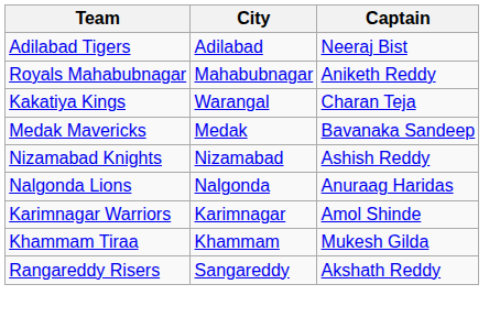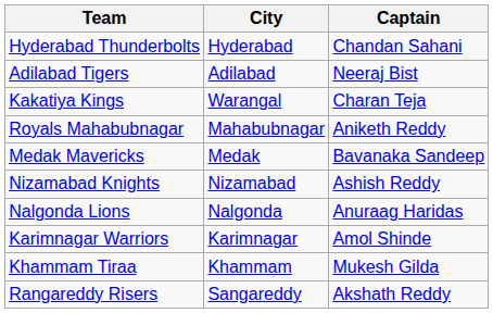 <table class="wikitable sortable">
 <tr>
 <th><strong>Team</strong></th>
 <th><strong>City</strong></th>
 <th><strong>Captain</strong></th>
 </tr>
 <tr>
+<td><a href='#'>Hyderabad Thunderbolts</a></td>
+<td><a href='#'>Hyderabad</a></td>
+<td><a href='#'>Chandan Sahani</a></td>
+</tr>
+<tr>
 <td><a href='#'>Adilabad Tigers</a></td>
 <td><a href='#'>Adilabad</a></td>
 <td><a href='#'>Neeraj Bist</a></td>
 </tr>
 <tr>
+<td><a href='#'>Kakatiya Kings</a></td>
+<td><a href='#'>Warangal</a></td>
+<td><a href='#'>Charan Teja</a></td>
+</tr>
+<tr>
 <td><a href='#'>Royals Mahabubnagar</a></td>
 <td><a href='#'>Mahabubnagar</a></td>
 <td><a href='#'>Aniketh Reddy</a></td>
-</tr>
-<tr>
-<td><a href='#'>Kakatiya Kings</a></td>
-<td><a href='#'>Warangal</a></td>
-<td><a href='#'>Charan Teja</a></td>
 </tr>
 <tr>
 <td><a href='#'>Medak Mavericks</a></td>
 <td><a href='#'>Medak</a></td>
 <td><a href='#'>Bavanaka Sandeep</a></td>
 </tr>
 <tr>
 <td><a href='#'>Nizamabad Knights</a></td>
 <td><a href='#'>Nizamabad</a></td>
 <td><a href='#'>Ashish Reddy</a></td>
 </tr>
 <tr>
 <td><a href='#'>Nalgonda Lions</a></td>
 <td><a href='#'>Nalgonda</a></td>
 <td><a href='#'>Anuraag Haridas</a></td>
 </tr>
 <tr>
 <td><a href='#'>Karimnagar Warriors</a></td>
 <td><a href='#'>Karimnagar</a></td>
 <td><a href='#'>Amol Shinde</a></td>
 </tr>
 <tr>
 <td><a href='#'>Khammam Tiraa</a></td>
 <td><a href='#'>Khammam</a></td>
 <td><a href='#'>Mukesh Gilda</a></td>
 </tr>
 <tr>
 <td><a href='#'>Rangareddy Risers</a></td>
 <td><a href='#'>Sangareddy</a></td>
 <td><a href='#'>Akshath Reddy</a></td>
 </tr>
 </table>
